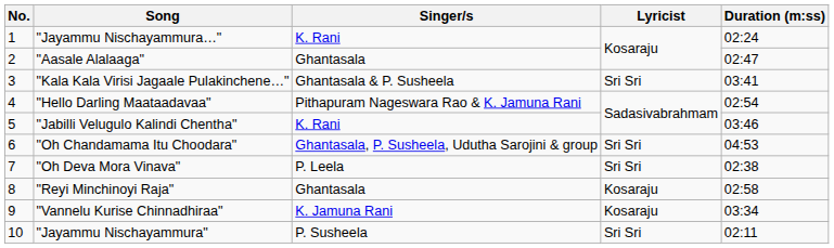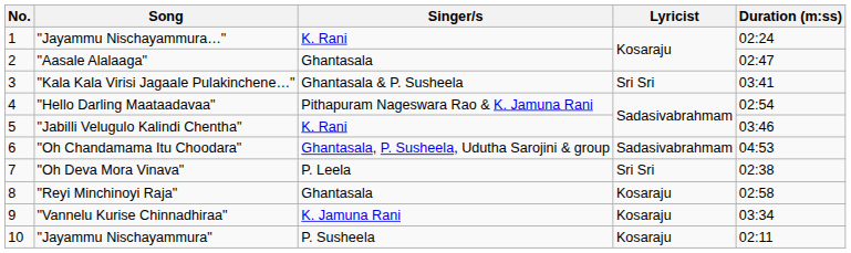 <table class="wikitable" style="font-size:95%;">
 <tr>
 <th>No.</th>
 <th>Song</th>
 <th>Singer/s</th>
 <th>Lyricist</th>
 <th>Duration (m:ss)</th>
 </tr>
 <tr>
 <td>1</td>
 <td>"Jayammu Nischayammura…"</td>
 <td><a href='#'>K. Rani</a></td>
 <td rowspan=2>Kosaraju</td>
 <td>02:24</td>
 </tr>
 <tr>
 <td>2</td>
 <td>"Aasale Alalaaga"</td>
 <td>Ghantasala</td>
 <td>02:47</td>
 </tr>
 <tr>
 <td>3</td>
 <td>"Kala Kala Virisi Jagaale Pulakinchene…"</td>
 <td>Ghantasala & P. Susheela</td>
 <td>Sri Sri</td>
 <td>03:41</td>
 </tr>
 <tr>
 <td>4</td>
 <td>"Hello Darling Maataadavaa"</td>
 <td>Pithapuram Nageswara Rao & <a href='#'>K. Jamuna Rani</a></td>
 <td rowspan=2>Sadasivabrahmam</td>
 <td>02:54</td>
 </tr>
 <tr>
 <td>5</td>
 <td>"Jabilli Velugulo Kalindi Chentha"</td>
 <td><a href='#'>K. Rani</a></td>
 <td>03:46</td>
 </tr>
 <tr>
 <td>6</td>
 <td>"Oh Chandamama Itu Choodara"</td>
 <td><a href='#'>Ghantasala</a>, <a href='#'>P. Susheela</a>, Udutha Sarojini & group</td>
-<td>Sri Sri</td>
+<td>Sadasivabrahmam</td>
 <td>04:53</td>
 </tr>
 <tr>
 <td>7</td>
 <td>"Oh Deva Mora Vinava"</td>
 <td>P. Leela</td>
 <td>Sri Sri</td>
 <td>02:38</td>
 </tr>
 <tr>
 <td>8</td>
 <td>"Reyi Minchinoyi Raja"</td>
 <td>Ghantasala</td>
 <td>Kosaraju</td>
 <td>02:58</td>
 </tr>
 <tr>
 <td>9</td>
 <td>"Vannelu Kurise Chinnadhiraa"</td>
 <td><a href='#'>K. Jamuna Rani</a></td>
 <td>Kosaraju</td>
 <td>03:34</td>
 </tr>
 <tr>
 <td>10</td>
 <td>"Jayammu Nischayammura"</td>
 <td>P. Susheela</td>
-<td>Sri Sri</td>
+<td>Kosaraju</td>
 <td>02:11</td>
 </tr>
 </table>
